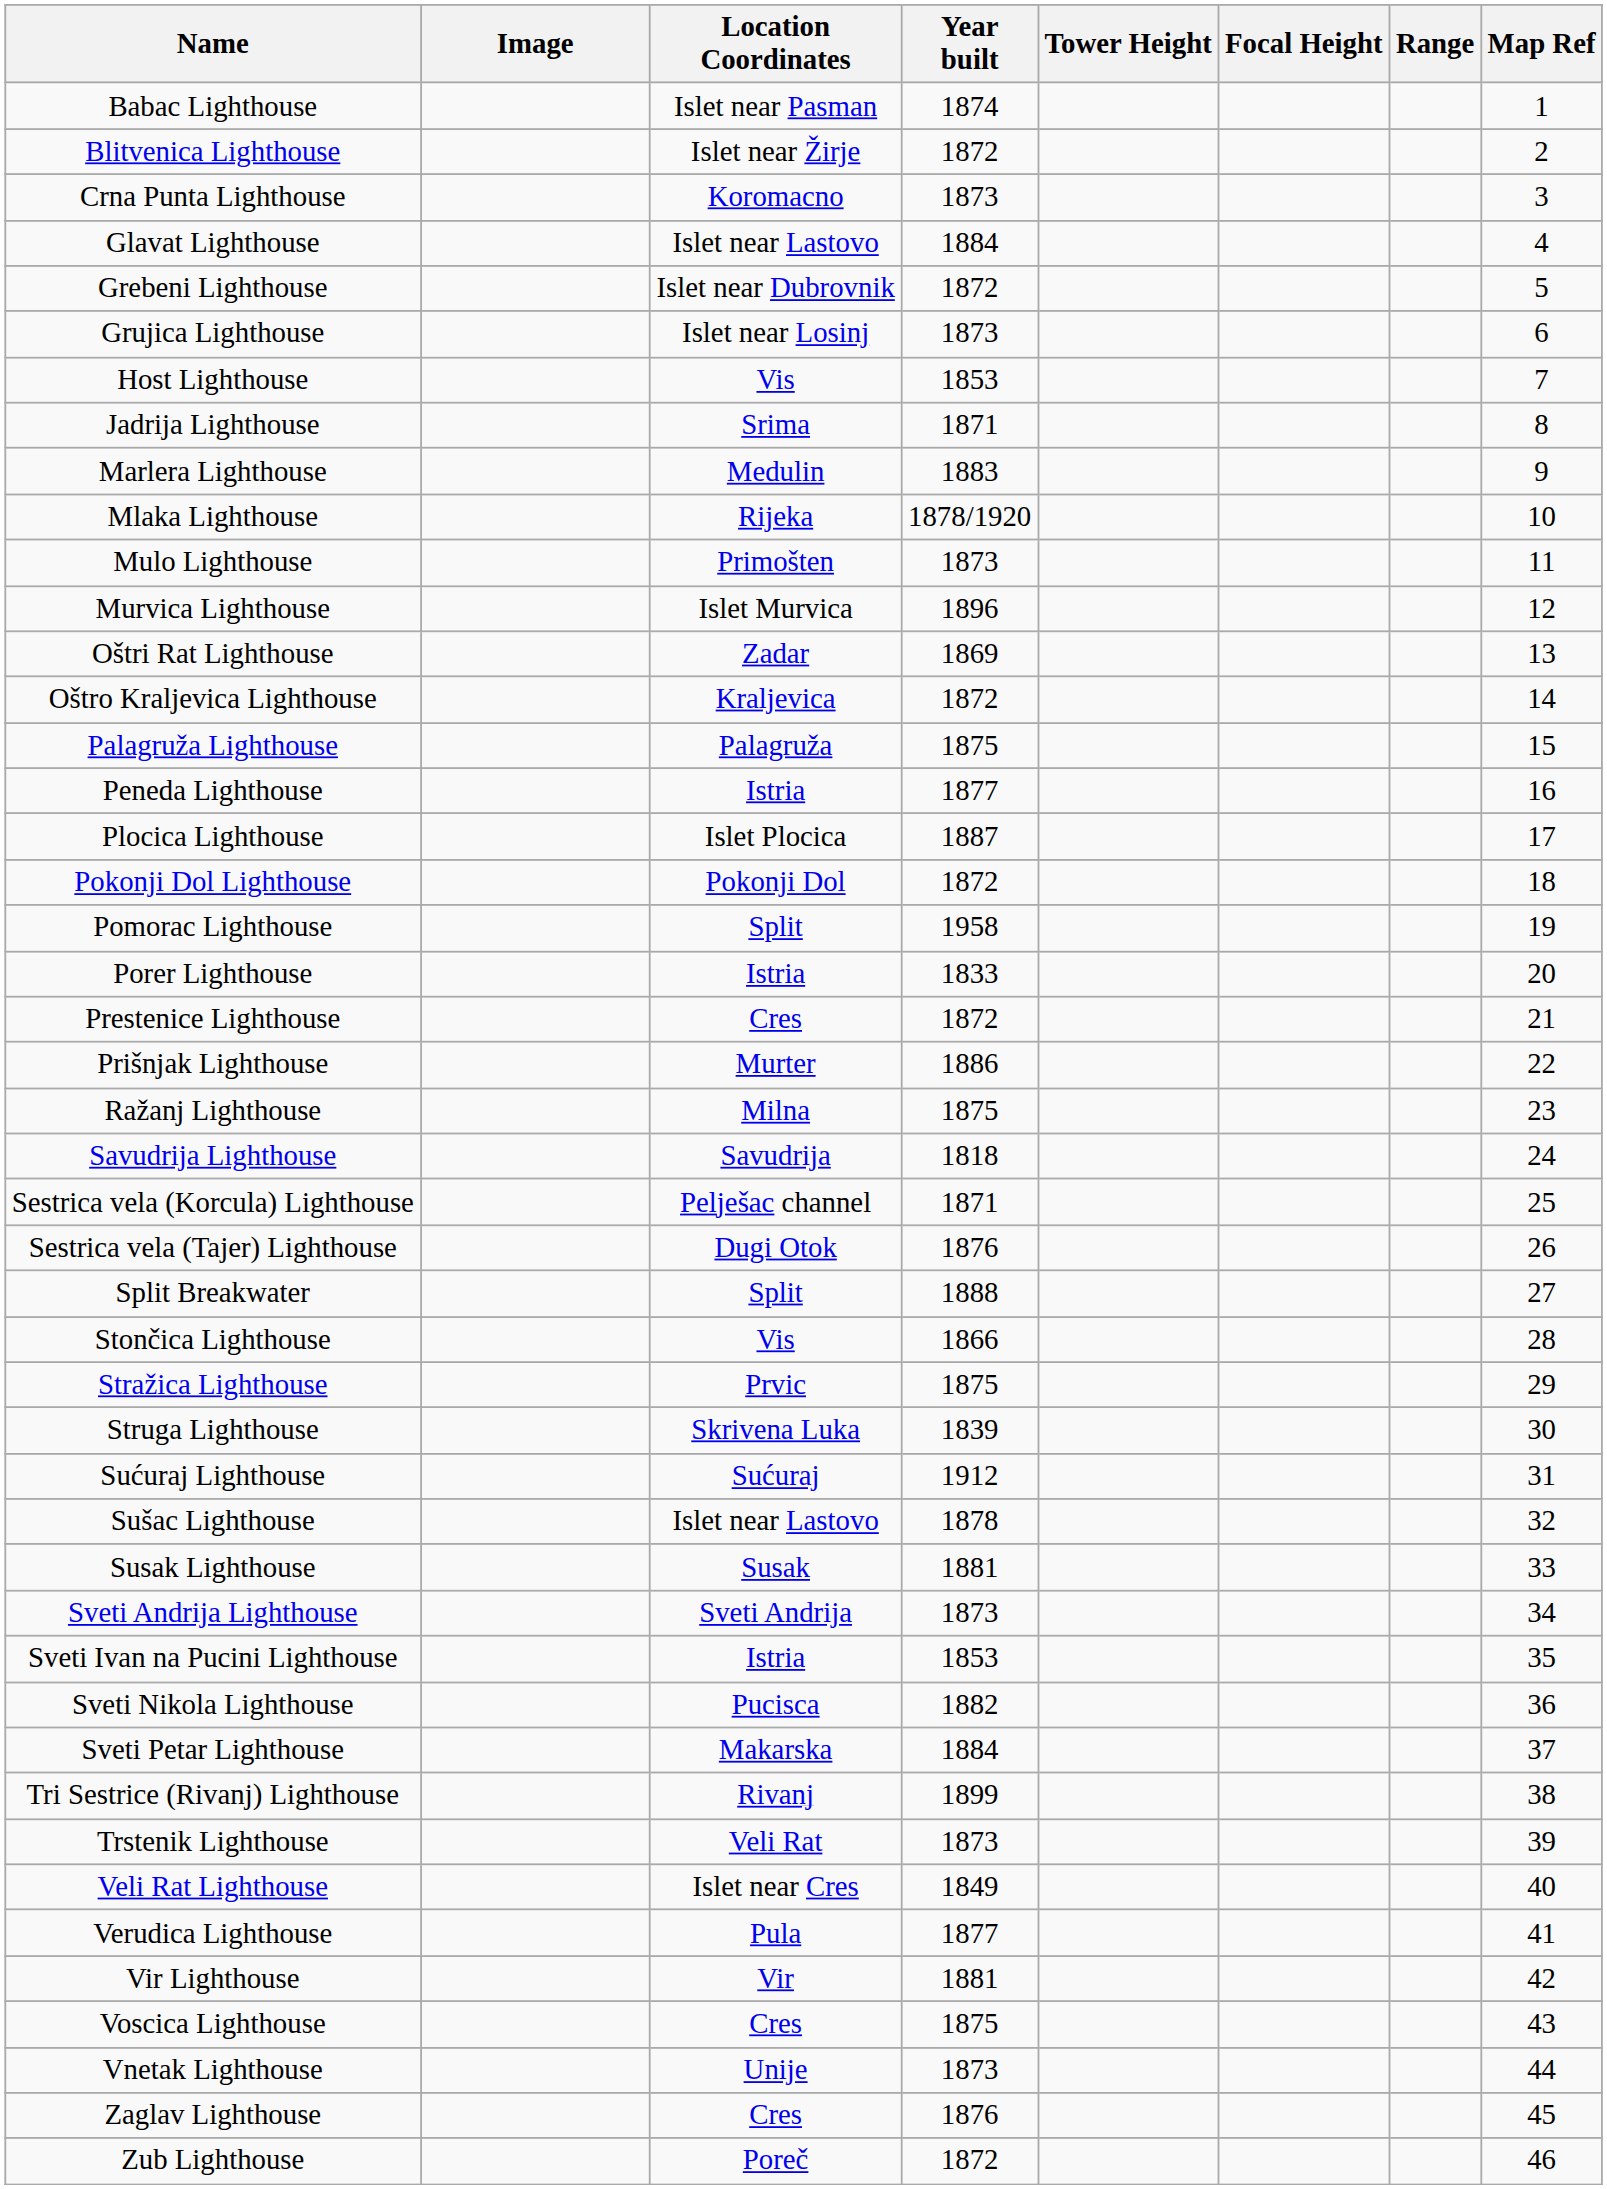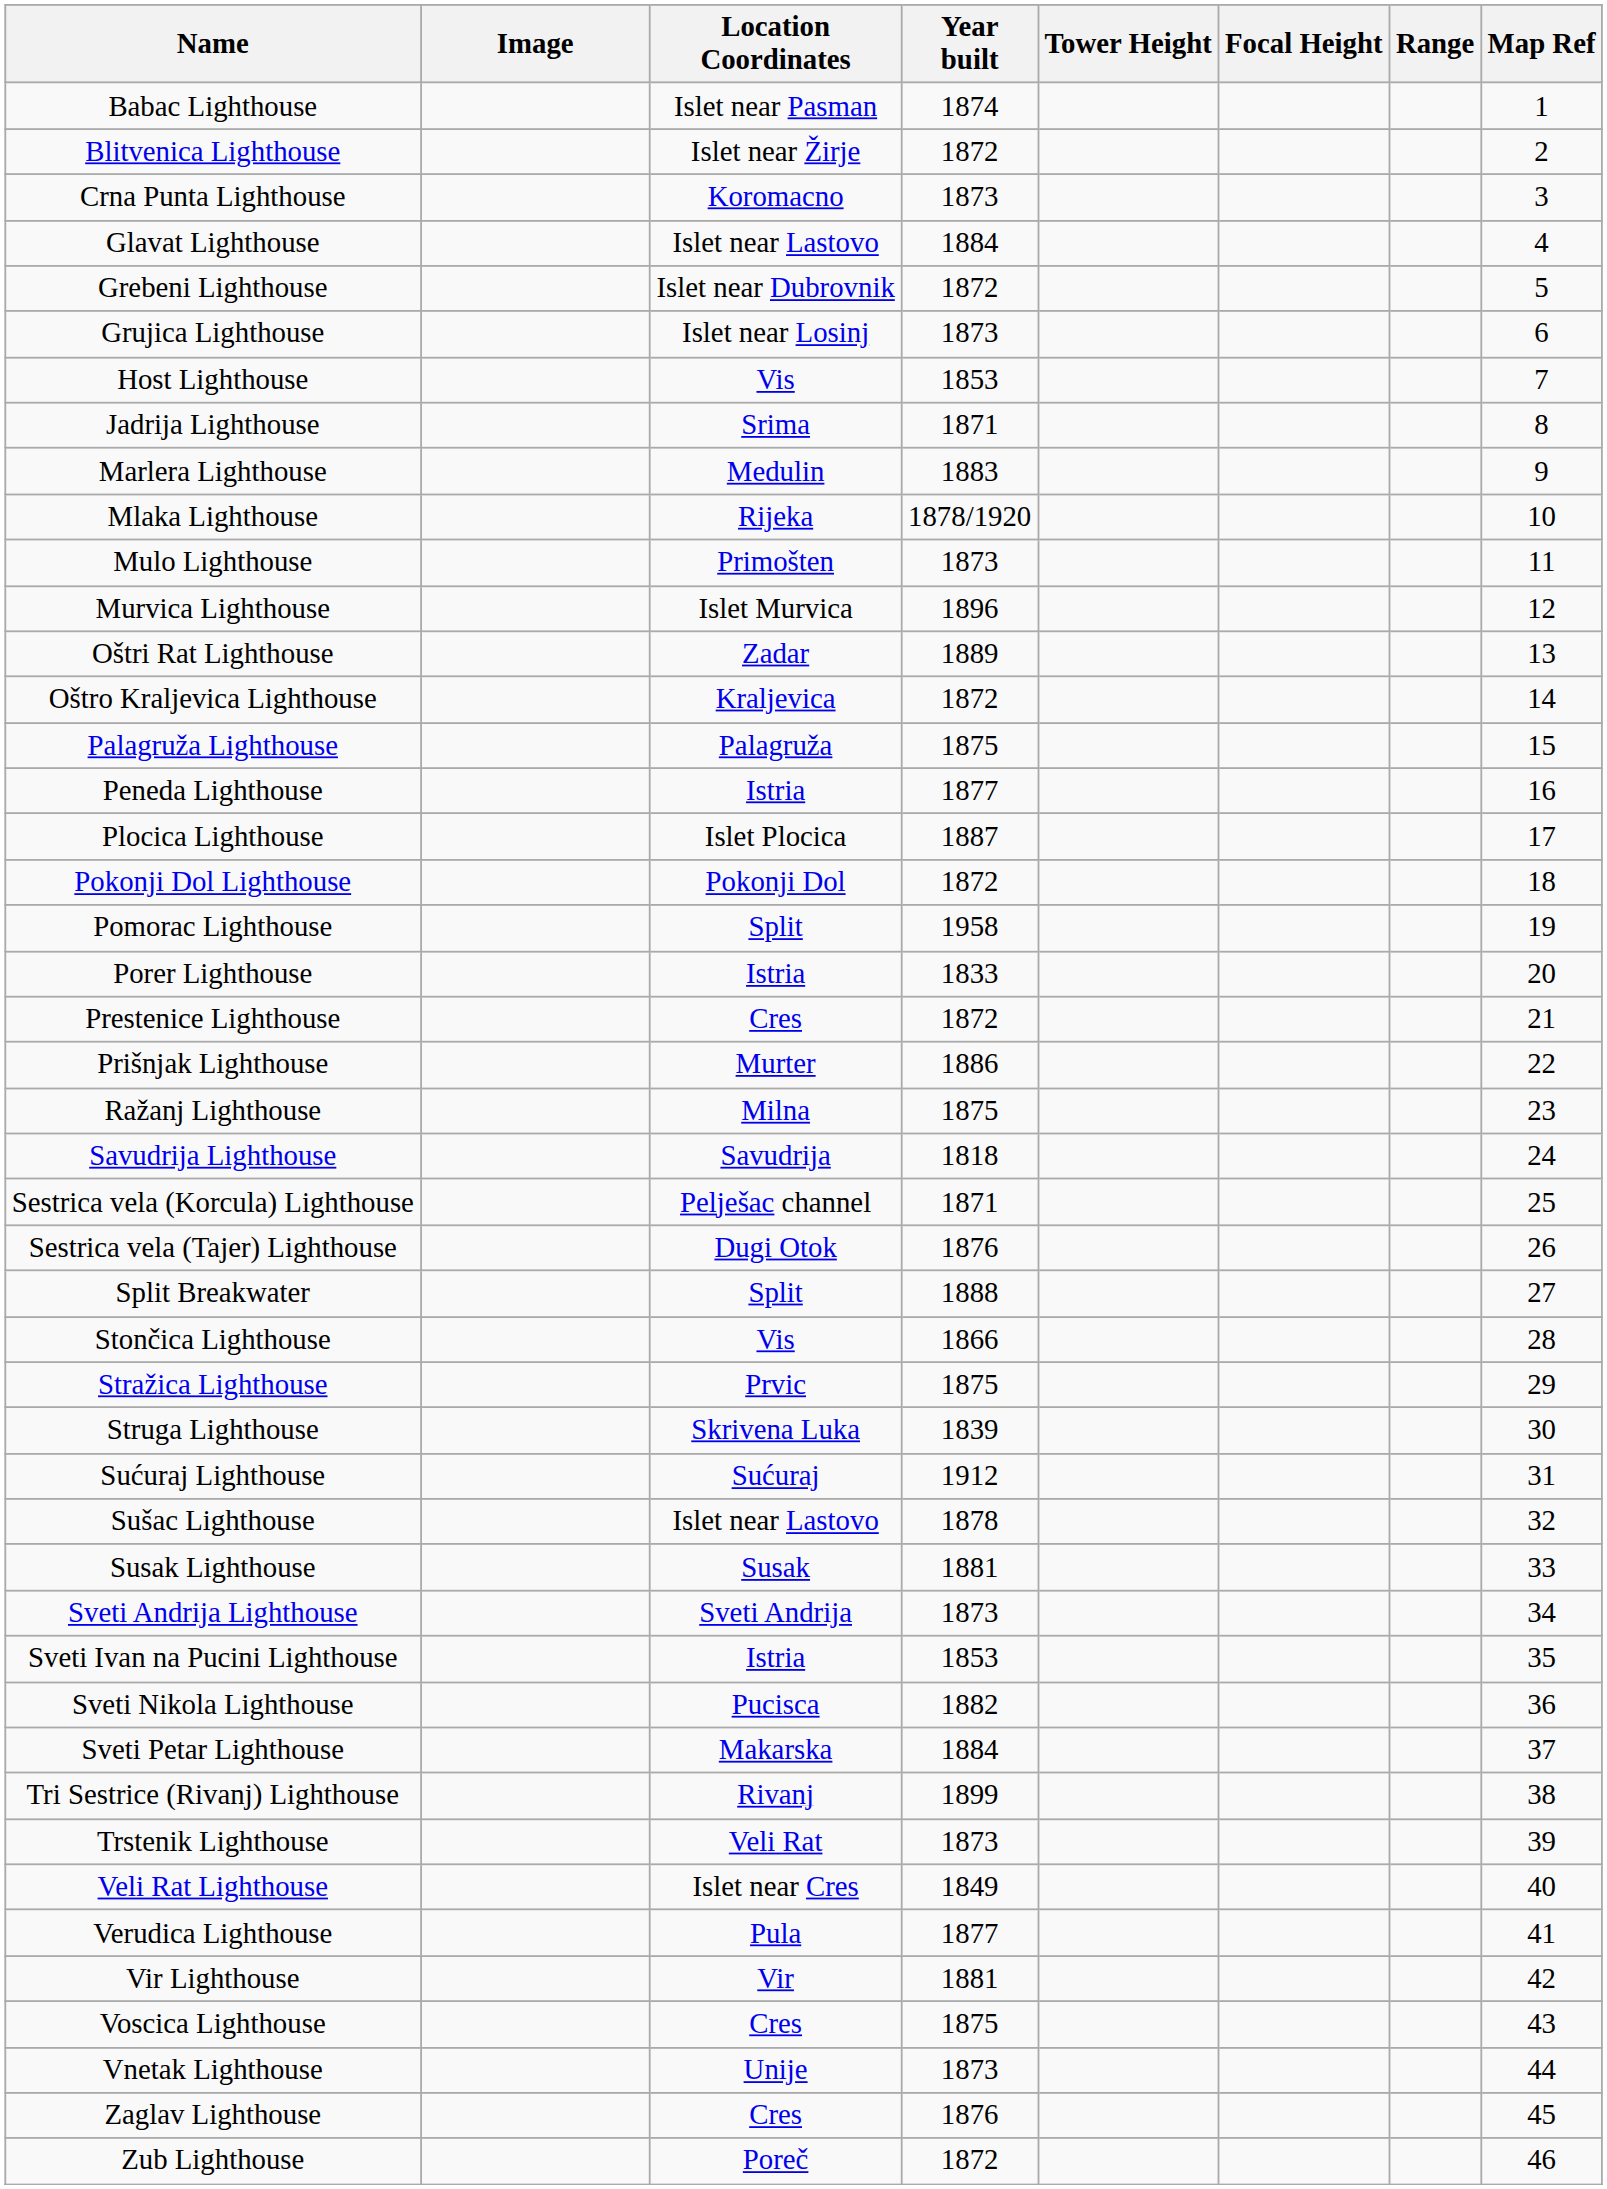 <table class="wikitable sortable" style="margin:auto;text-align:center">
 <tr bgcolor="#dfdfdf">
 <th>Name</th>
 <th class="unsortable" align="center" width="120px">Image</th>
 <th>Location <br> Coordinates</th>
 <th data-sort-type="number">Year<br>built</th>
 <th data-sort-type="number">Tower Height</th>
 <th data-sort-type="number">Focal Height</th>
 <th data-sort-type="number">Range</th>
 <th>Map Ref</th>
 </tr>
 <tr ---->
 <td>Babac Lighthouse</td>
 <td></td>
 <td>Islet near <a href='#'>Pasman</a><br></td>
 <td align="center">1874</td>
 <td align="center"></td>
 <td align="center"></td>
 <td align="center"></td>
 <td>1</td>
 </tr>
 <tr>
 <td><a href='#'>Blitvenica Lighthouse</a></td>
 <td></td>
 <td>Islet near <a href='#'>Žirje</a><br></td>
 <td align="center">1872</td>
 <td align="center"></td>
 <td align="center"></td>
 <td align="center"></td>
 <td>2</td>
 </tr>
 <tr>
 <td>Crna Punta Lighthouse</td>
 <td></td>
 <td><a href='#'>Koromacno</a><br></td>
 <td align="center">1873</td>
 <td align="center"></td>
 <td align="center"></td>
 <td align="center"></td>
 <td>3</td>
 </tr>
 <tr>
 <td>Glavat Lighthouse</td>
 <td></td>
 <td>Islet near <a href='#'>Lastovo</a><br></td>
 <td align="center">1884</td>
 <td align="center"></td>
 <td align="center"></td>
 <td align="center"></td>
 <td>4</td>
 </tr>
 <tr>
 <td>Grebeni Lighthouse</td>
 <td></td>
 <td>Islet near <a href='#'>Dubrovnik</a><br></td>
 <td align="center">1872</td>
 <td align="center"></td>
 <td align="center"></td>
 <td align="center"></td>
 <td>5</td>
 </tr>
 <tr>
 <td>Grujica Lighthouse</td>
 <td></td>
 <td>Islet near <a href='#'>Losinj</a><br></td>
 <td align="center">1873</td>
 <td align="center"></td>
 <td align="center"></td>
 <td align="center"></td>
 <td>6</td>
 </tr>
 <tr>
 <td>Host Lighthouse</td>
 <td></td>
 <td><a href='#'>Vis</a><br></td>
 <td align="center">1853</td>
 <td align="center"></td>
 <td align="center"></td>
 <td align="center"></td>
 <td>7</td>
 </tr>
 <tr>
 <td>Jadrija Lighthouse</td>
 <td></td>
 <td><a href='#'>Srima</a><br></td>
 <td align="center">1871</td>
 <td align="center"></td>
 <td align="center"></td>
 <td align="center"></td>
 <td>8</td>
 </tr>
 <tr>
 <td>Marlera Lighthouse</td>
 <td></td>
 <td><a href='#'>Medulin</a><br></td>
 <td align="center">1883</td>
 <td align="center"></td>
 <td align="center"></td>
 <td align="center"></td>
 <td>9</td>
 </tr>
 <tr>
 <td>Mlaka Lighthouse</td>
 <td></td>
 <td><a href='#'>Rijeka</a><br></td>
 <td align="center">1878/1920</td>
 <td align="center"></td>
 <td align="center"></td>
 <td align="center"></td>
 <td>10</td>
 </tr>
 <tr>
 <td>Mulo Lighthouse</td>
 <td></td>
 <td><a href='#'>Primošten</a><br></td>
 <td align="center">1873</td>
 <td align="center"></td>
 <td align="center"></td>
 <td align="center"></td>
 <td>11</td>
 </tr>
 <tr>
 <td>Murvica Lighthouse</td>
 <td></td>
 <td>Islet Murvica<br></td>
 <td align="center">1896</td>
 <td align="center"></td>
 <td align="center"></td>
 <td align="center"></td>
 <td>12</td>
 </tr>
 <tr>
 <td>Oštri Rat Lighthouse</td>
 <td></td>
 <td><a href='#'>Zadar</a><br></td>
-<td align="center">1869</td>
+<td align="center">1889</td>
 <td align="center"></td>
 <td align="center"></td>
 <td align="center"></td>
 <td>13</td>
 </tr>
 <tr>
 <td>Oštro Kraljevica Lighthouse</td>
 <td></td>
 <td><a href='#'>Kraljevica</a><br></td>
 <td align="center">1872</td>
 <td align="center"></td>
 <td align="center"></td>
 <td align="center"></td>
 <td>14</td>
 </tr>
 <tr>
 <td><a href='#'>Palagruža Lighthouse</a></td>
 <td></td>
 <td><a href='#'>Palagruža</a> <br></td>
 <td align="center">1875</td>
 <td align="center"></td>
 <td align="center"></td>
 <td align="center"></td>
 <td>15</td>
 </tr>
 <tr>
 <td>Peneda Lighthouse</td>
 <td></td>
 <td><a href='#'>Istria</a><br></td>
 <td align="center">1877</td>
 <td align="center"></td>
 <td align="center"></td>
 <td align="center"></td>
 <td>16</td>
 </tr>
 <tr>
 <td>Plocica Lighthouse</td>
 <td></td>
 <td>Islet Plocica<br></td>
 <td align="center">1887</td>
 <td align="center"></td>
 <td align="center"></td>
 <td align="center"></td>
 <td>17</td>
 </tr>
 <tr>
 <td><a href='#'>Pokonji Dol Lighthouse</a></td>
 <td></td>
 <td><a href='#'>Pokonji Dol</a><br></td>
 <td align="center">1872</td>
 <td align="center"></td>
 <td align="center"></td>
 <td align="center"></td>
 <td>18</td>
 </tr>
 <tr>
 <td>Pomorac Lighthouse</td>
 <td></td>
 <td><a href='#'>Split</a><br></td>
 <td align="center">1958</td>
 <td align="center"></td>
 <td align="center"></td>
 <td align="center"></td>
 <td>19</td>
 </tr>
 <tr>
 <td>Porer Lighthouse</td>
 <td></td>
 <td><a href='#'>Istria</a><br></td>
 <td align="center">1833</td>
 <td align="center"></td>
 <td align="center"></td>
 <td align="center"></td>
 <td>20</td>
 </tr>
 <tr>
 <td>Prestenice Lighthouse</td>
 <td></td>
 <td><a href='#'>Cres</a><br></td>
 <td align="center">1872</td>
 <td align="center"></td>
 <td align="center"></td>
 <td align="center"></td>
 <td>21</td>
 </tr>
 <tr>
 <td>Prišnjak Lighthouse</td>
 <td></td>
 <td><a href='#'>Murter</a><br></td>
 <td align="center">1886</td>
 <td align="center"></td>
 <td align="center"></td>
 <td align="center"></td>
 <td>22</td>
 </tr>
 <tr>
 <td>Ražanj Lighthouse</td>
 <td></td>
 <td><a href='#'>Milna</a><br></td>
 <td align="center">1875</td>
 <td align="center"></td>
 <td align="center"></td>
 <td align="center"></td>
 <td>23</td>
 </tr>
 <tr>
 <td><a href='#'>Savudrija Lighthouse</a></td>
 <td></td>
 <td><a href='#'>Savudrija</a><br></td>
 <td align="center">1818</td>
 <td align="center"></td>
 <td align="center"></td>
 <td align="center"></td>
 <td>24</td>
 </tr>
 <tr>
 <td>Sestrica vela (Korcula) Lighthouse</td>
 <td></td>
 <td><a href='#'>Pelješac</a> channel<br></td>
 <td align="center">1871</td>
 <td align="center"></td>
 <td align="center"></td>
 <td align="center"></td>
 <td>25</td>
 </tr>
 <tr>
 <td>Sestrica vela (Tajer) Lighthouse</td>
 <td></td>
 <td><a href='#'>Dugi Otok</a><br></td>
 <td align="center">1876</td>
 <td align="center"></td>
 <td align="center"></td>
 <td align="center"></td>
 <td>26</td>
 </tr>
 <tr>
 <td>Split Breakwater</td>
 <td></td>
 <td><a href='#'>Split</a><br></td>
 <td align="center">1888</td>
 <td align="center"></td>
 <td align="center"></td>
 <td align="center"></td>
 <td>27</td>
 </tr>
 <tr>
 <td>Stončica Lighthouse</td>
 <td></td>
 <td><a href='#'>Vis</a><br></td>
 <td align="center">1866</td>
 <td align="center"></td>
 <td align="center"></td>
 <td align="center"></td>
 <td>28</td>
 </tr>
 <tr>
 <td><a href='#'>Stražica Lighthouse</a></td>
 <td></td>
 <td><a href='#'>Prvic</a><br></td>
 <td align="center">1875</td>
 <td align="center"></td>
 <td align="center"></td>
 <td align="center"></td>
 <td>29</td>
 </tr>
 <tr>
 <td>Struga Lighthouse</td>
 <td></td>
 <td><a href='#'>Skrivena Luka</a><br></td>
 <td align="center">1839</td>
 <td align="center"></td>
 <td align="center"></td>
 <td align="center"></td>
 <td>30</td>
 </tr>
 <tr>
 <td>Sućuraj Lighthouse</td>
 <td></td>
 <td><a href='#'>Sućuraj</a><br></td>
 <td align="center">1912</td>
 <td align="center"></td>
 <td align="center"></td>
 <td align="center"></td>
 <td>31</td>
 </tr>
 <tr>
 <td>Sušac Lighthouse</td>
 <td></td>
 <td>Islet near <a href='#'>Lastovo</a><br></td>
 <td align="center">1878</td>
 <td align="center"></td>
 <td align="center"></td>
 <td align="center"></td>
 <td>32</td>
 </tr>
 <tr>
 <td>Susak Lighthouse</td>
 <td></td>
 <td><a href='#'>Susak</a><br></td>
 <td align="center">1881</td>
 <td align="center"></td>
 <td align="center"></td>
 <td align="center"></td>
 <td>33</td>
 </tr>
 <tr>
 <td><a href='#'>Sveti Andrija Lighthouse</a></td>
 <td></td>
 <td><a href='#'>Sveti Andrija</a><br></td>
 <td align="center">1873</td>
 <td align="center"></td>
 <td align="center"></td>
 <td align="center"></td>
 <td>34</td>
 </tr>
 <tr>
 <td>Sveti Ivan na Pucini Lighthouse</td>
 <td></td>
 <td><a href='#'>Istria</a><br></td>
 <td align="center">1853</td>
 <td align="center"></td>
 <td align="center"></td>
 <td align="center"></td>
 <td>35</td>
 </tr>
 <tr>
 <td>Sveti Nikola Lighthouse</td>
 <td></td>
 <td><a href='#'>Pucisca</a><br></td>
 <td align="center">1882</td>
 <td align="center"></td>
 <td align="center"></td>
 <td align="center"></td>
 <td>36</td>
 </tr>
 <tr>
 <td>Sveti Petar Lighthouse</td>
 <td></td>
 <td><a href='#'>Makarska</a><br></td>
 <td align="center">1884</td>
 <td align="center"></td>
 <td align="center"></td>
 <td align="center"></td>
 <td>37</td>
 </tr>
 <tr>
 <td>Tri Sestrice (Rivanj) Lighthouse</td>
 <td></td>
 <td><a href='#'>Rivanj</a><br></td>
 <td align="center">1899</td>
 <td align="center"></td>
 <td align="center"></td>
 <td align="center"></td>
 <td>38</td>
 </tr>
 <tr>
 <td>Trstenik Lighthouse</td>
 <td></td>
 <td><a href='#'>Veli Rat</a><br></td>
 <td align="center">1873</td>
 <td align="center"></td>
 <td align="center"></td>
 <td align="center"></td>
 <td>39</td>
 </tr>
 <tr>
 <td><a href='#'>Veli Rat Lighthouse</a></td>
 <td></td>
 <td>Islet near <a href='#'>Cres</a><br></td>
 <td align="center">1849</td>
 <td align="center"></td>
 <td align="center"></td>
 <td align="center"></td>
 <td>40</td>
 </tr>
 <tr>
 <td>Verudica Lighthouse</td>
 <td></td>
 <td><a href='#'>Pula</a><br></td>
 <td align="center">1877</td>
 <td align="center"></td>
 <td align="center"></td>
 <td align="center"></td>
 <td>41</td>
 </tr>
 <tr>
 <td>Vir Lighthouse</td>
 <td></td>
 <td><a href='#'>Vir</a><br></td>
 <td align="center">1881</td>
 <td align="center"></td>
 <td align="center"></td>
 <td align="center"></td>
 <td>42</td>
 </tr>
 <tr>
 <td>Voscica Lighthouse</td>
 <td></td>
 <td><a href='#'>Cres</a><br></td>
 <td align="center">1875</td>
 <td align="center"></td>
 <td align="center"></td>
 <td align="center"></td>
 <td>43</td>
 </tr>
 <tr>
 <td>Vnetak Lighthouse</td>
 <td></td>
 <td><a href='#'>Unije</a><br></td>
 <td align="center">1873</td>
 <td align="center"></td>
 <td align="center"></td>
 <td align="center"></td>
 <td>44</td>
 </tr>
 <tr>
 <td>Zaglav Lighthouse</td>
 <td></td>
 <td><a href='#'>Cres</a><br></td>
 <td align="center">1876</td>
 <td align="center"></td>
 <td align="center"></td>
 <td align="center"></td>
 <td>45</td>
 </tr>
 <tr>
 <td>Zub Lighthouse</td>
 <td></td>
 <td><a href='#'>Poreč</a><br></td>
 <td align="center">1872</td>
 <td align="center"></td>
 <td align="center"></td>
 <td align="center"></td>
 <td>46</td>
 </tr>
 <tr>
 </tr>
 </table>
